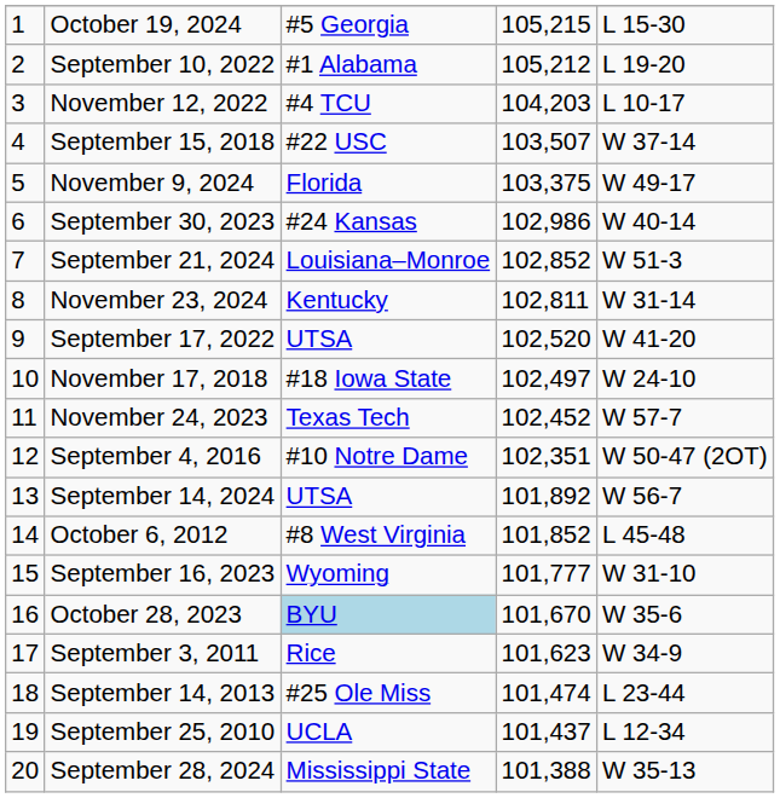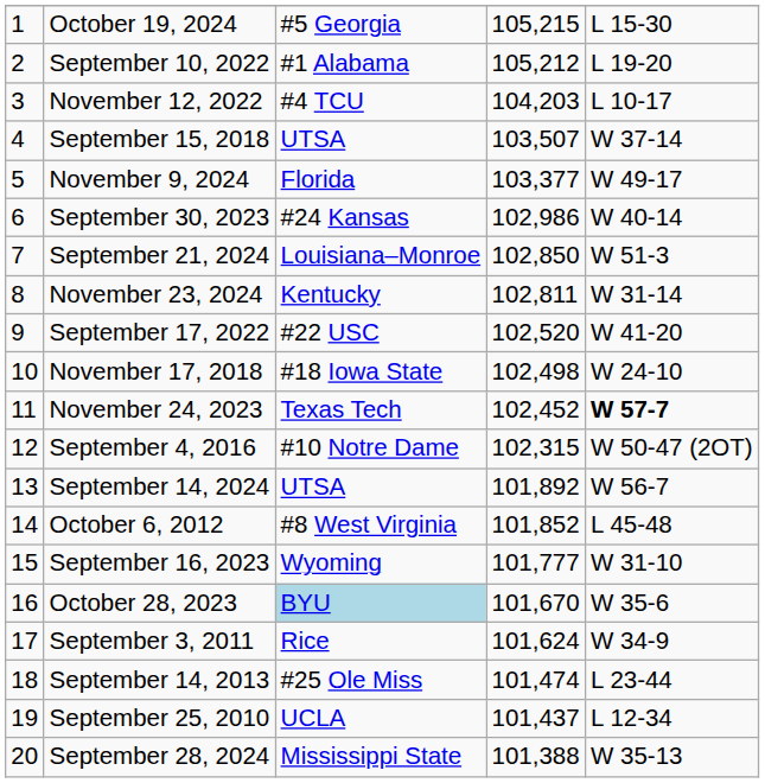 <table class="wikitable">
 <tr>
 </tr>
 <tr>
 <td>1</td>
 <td>October 19, 2024</td>
 <td>#5 <a href='#'>Georgia</a></td>
 <td>105,215</td>
 <td>L 15-30</td>
 </tr>
 <tr>
 <td>2</td>
 <td>September 10, 2022</td>
 <td>#1 <a href='#'>Alabama</a></td>
 <td>105,212</td>
 <td>L 19-20</td>
 </tr>
 <tr>
 <td>3</td>
 <td>November 12, 2022</td>
 <td>#4 <a href='#'>TCU</a></td>
 <td>104,203</td>
 <td>L 10-17</td>
 </tr>
 <tr>
 <td>4</td>
 <td>September 15, 2018</td>
-<td>#22 <a href='#'>USC</a></td>
+<td><a href='#'>UTSA</a></td>
 <td>103,507</td>
 <td>W 37-14</td>
 </tr>
 <tr>
 <td>5</td>
 <td>November 9, 2024</td>
 <td><a href='#'>Florida</a></td>
-<td>103,375</td>
+<td>103,377</td>
 <td>W 49-17</td>
 </tr>
 <tr>
 <td>6</td>
 <td>September 30, 2023</td>
 <td>#24 <a href='#'>Kansas</a></td>
 <td>102,986</td>
 <td>W 40-14</td>
 </tr>
 <tr>
 <td>7</td>
 <td>September 21, 2024</td>
 <td><a href='#'>Louisiana–Monroe</a></td>
-<td>102,852</td>
+<td>102,850</td>
 <td>W 51-3</td>
 </tr>
 <tr>
 <td>8</td>
 <td>November 23, 2024</td>
 <td><a href='#'>Kentucky</a></td>
 <td>102,811</td>
 <td>W 31-14</td>
 </tr>
 <tr>
 <td>9</td>
 <td>September 17, 2022</td>
-<td><a href='#'>UTSA</a></td>
+<td>#22 <a href='#'>USC</a></td>
 <td>102,520</td>
 <td>W 41-20</td>
 </tr>
 <tr>
 <td>10</td>
 <td>November 17, 2018</td>
 <td>#18 <a href='#'>Iowa State</a></td>
-<td>102,497</td>
+<td>102,498</td>
 <td>W 24-10</td>
 </tr>
 <tr>
 <td>11</td>
 <td>November 24, 2023</td>
 <td><a href='#'>Texas Tech</a></td>
 <td>102,452</td>
-<td>W 57-7</td>
+<td><strong>W 57-7</strong></td>
 </tr>
 <tr>
 <td>12</td>
 <td>September 4, 2016</td>
 <td>#10 <a href='#'>Notre Dame</a></td>
-<td>102,351</td>
+<td>102,315</td>
 <td>W 50-47 (2OT)</td>
 </tr>
 <tr>
 <td>13</td>
 <td>September 14, 2024</td>
 <td><a href='#'>UTSA</a></td>
 <td>101,892</td>
 <td>W 56-7</td>
 </tr>
 <tr>
 <td>14</td>
 <td>October 6, 2012</td>
 <td>#8 <a href='#'>West Virginia</a></td>
 <td>101,852</td>
 <td>L 45-48</td>
 </tr>
 <tr>
 <td>15</td>
 <td>September 16, 2023</td>
 <td><a href='#'>Wyoming</a></td>
 <td>101,777</td>
 <td>W 31-10</td>
 </tr>
 <tr>
 <td>16</td>
 <td>October 28, 2023</td>
 <td style="background: lightblue;"><a href='#'>BYU</a></td>
 <td>101,670</td>
 <td>W 35-6</td>
 </tr>
 <tr>
 <td>17</td>
 <td>September 3, 2011</td>
 <td><a href='#'>Rice</a></td>
-<td>101,623</td>
+<td>101,624</td>
 <td>W 34-9</td>
 </tr>
 <tr>
 <td>18</td>
 <td>September 14, 2013</td>
 <td>#25 <a href='#'>Ole Miss</a></td>
 <td>101,474</td>
 <td>L 23-44</td>
 </tr>
 <tr>
 <td>19</td>
 <td>September 25, 2010</td>
 <td><a href='#'>UCLA</a></td>
 <td>101,437</td>
 <td>L 12-34</td>
 </tr>
 <tr>
 <td>20</td>
 <td>September 28, 2024</td>
 <td><a href='#'>Mississippi State</a></td>
 <td>101,388</td>
 <td>W 35-13</td>
 </tr>
 </table>
